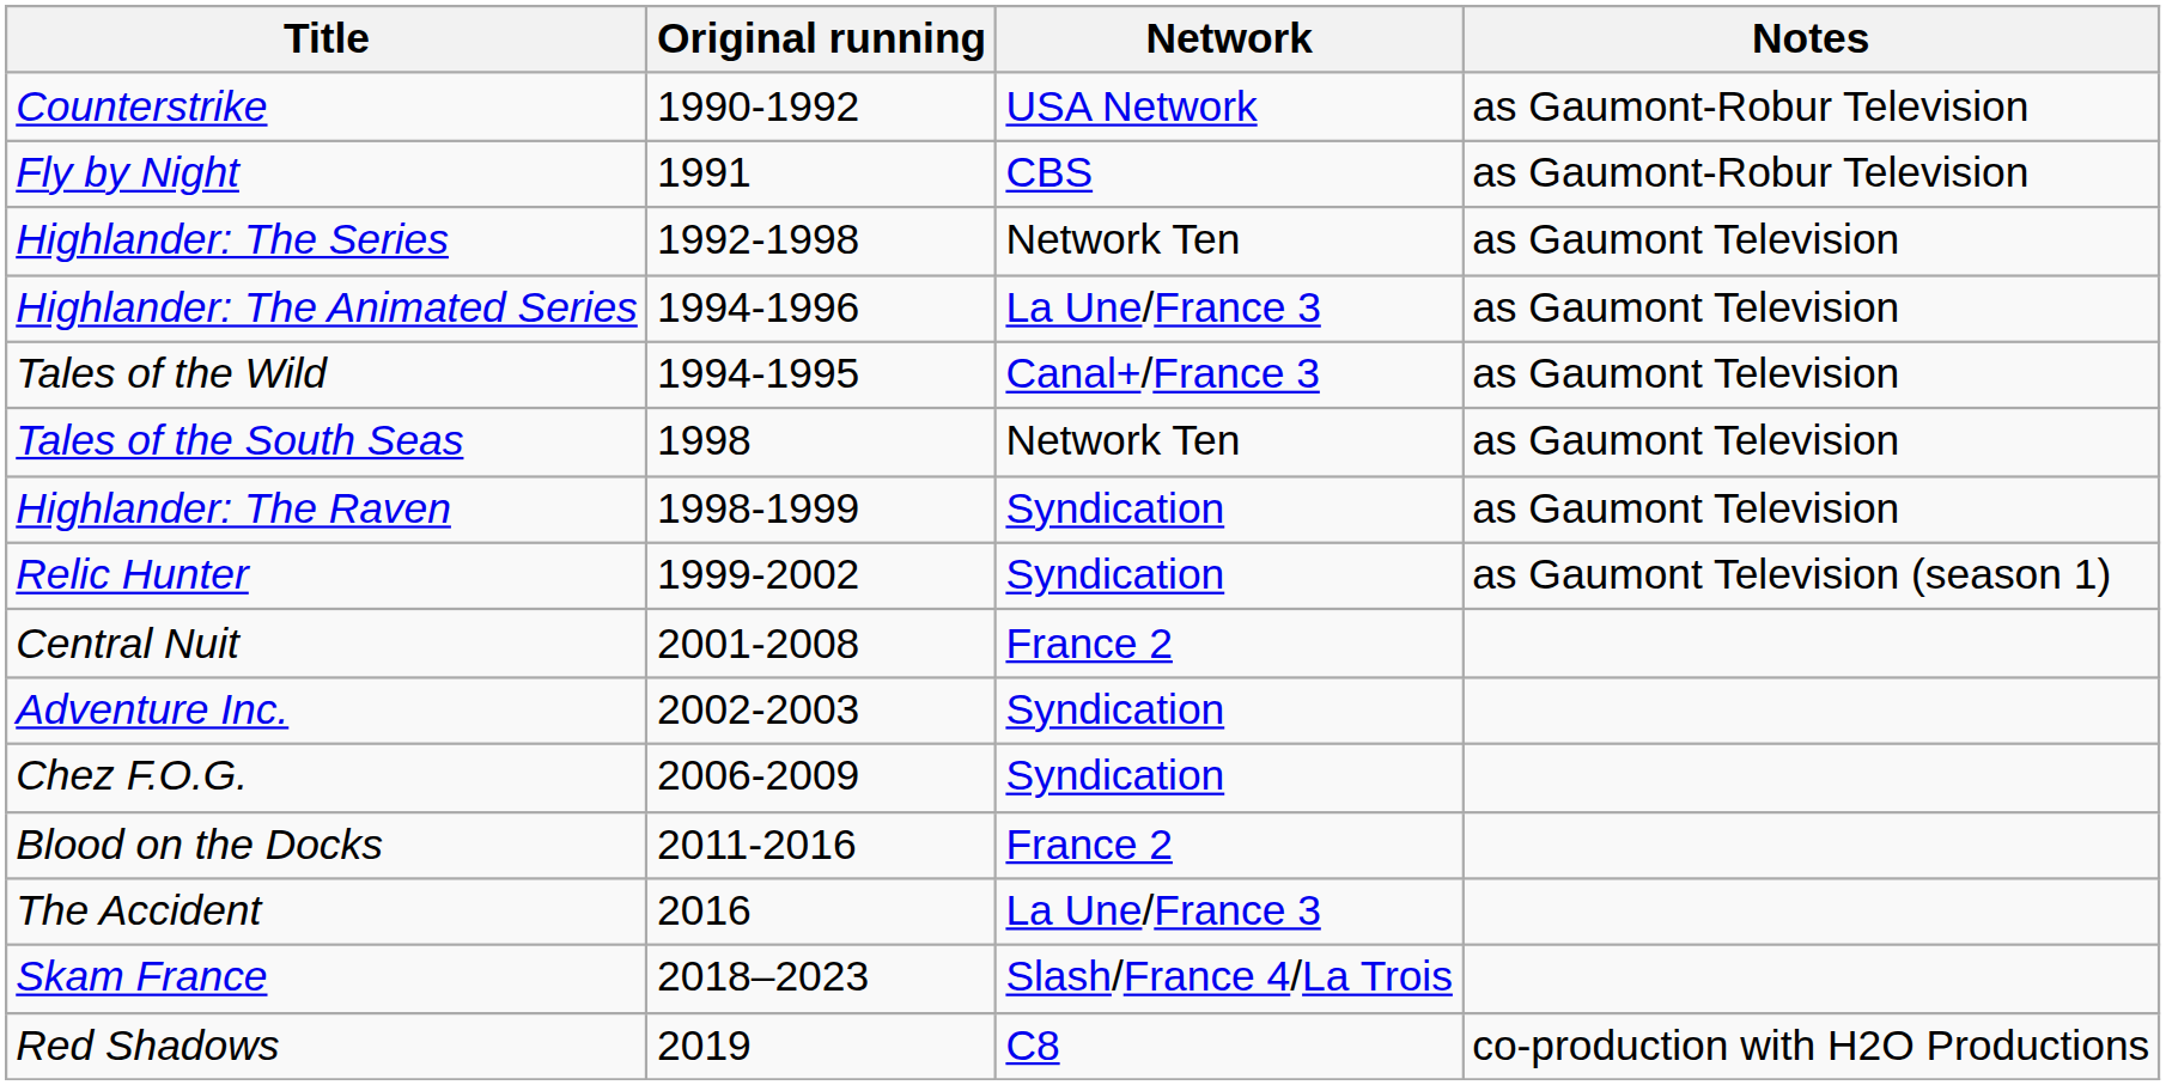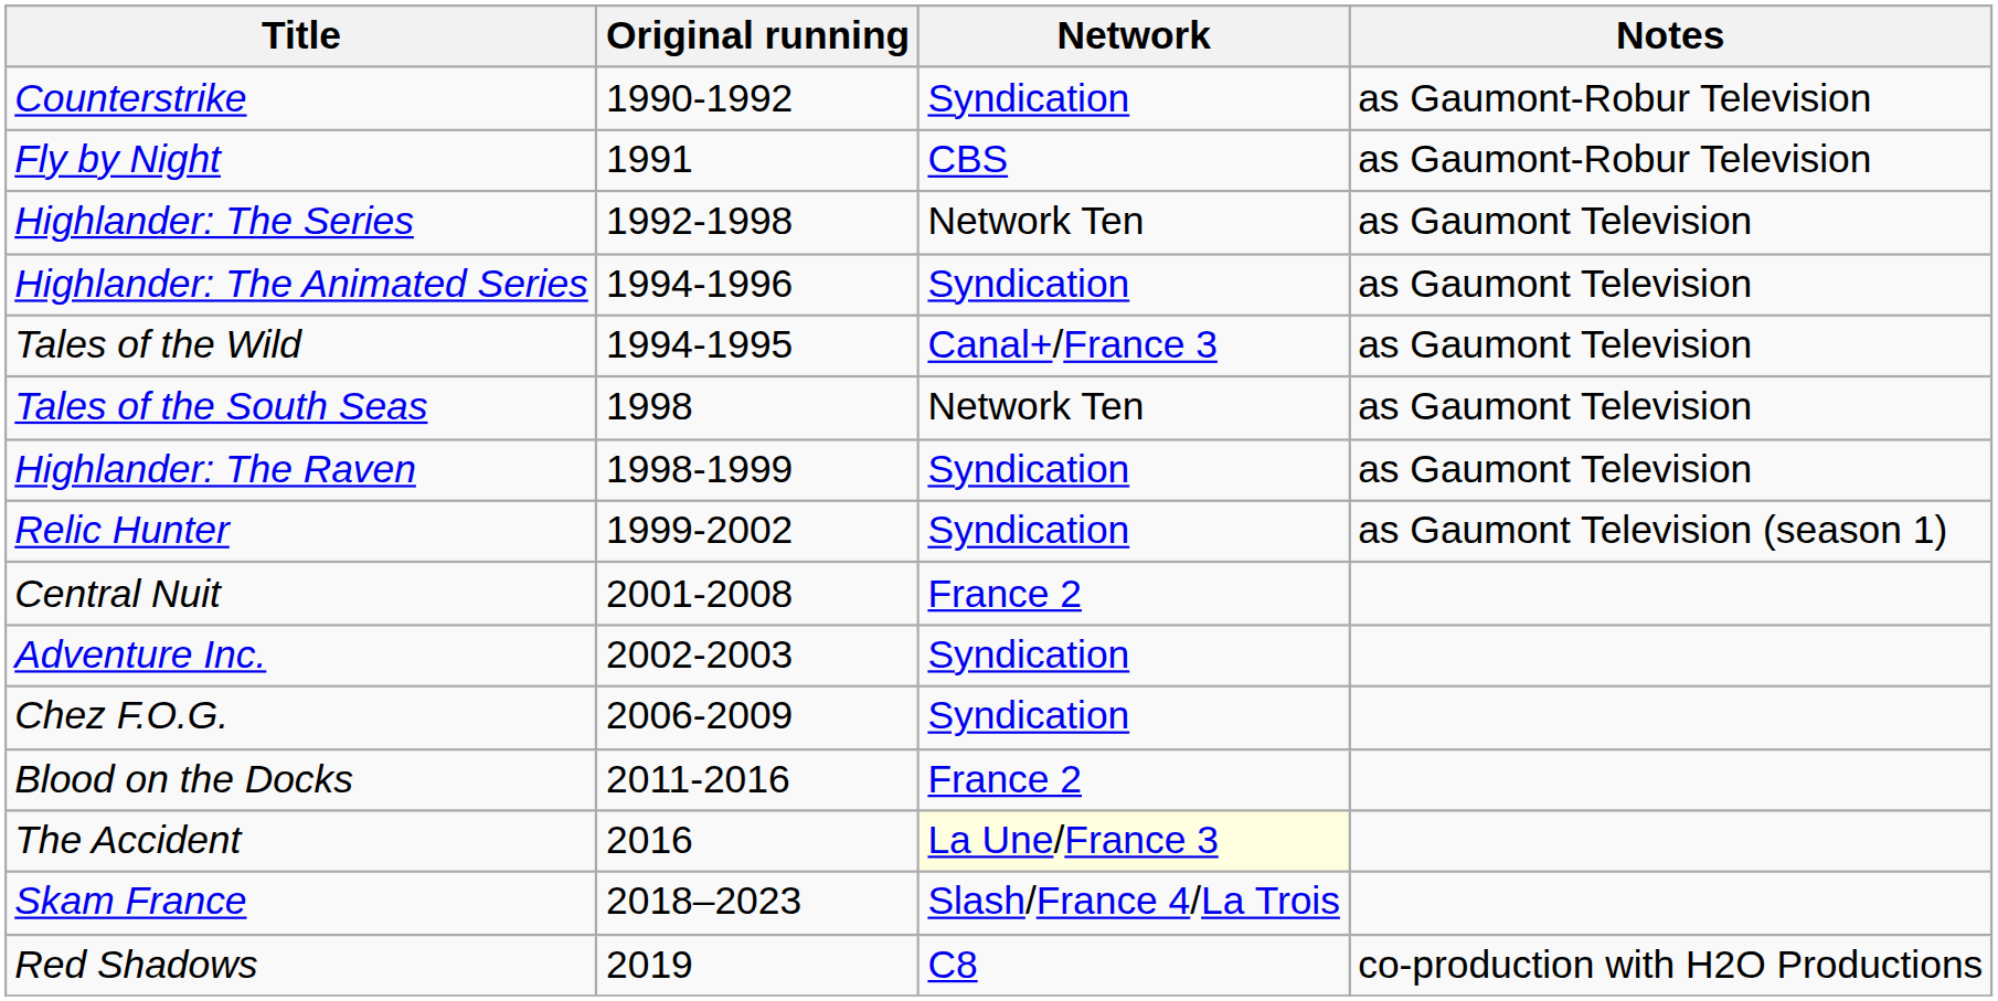 <table class="wikitable">
 <tr>
 <th>Title</th>
 <th>Original running</th>
 <th>Network</th>
 <th>Notes</th>
 </tr>
 <tr>
 <td><em><a href='#'>Counterstrike</a></em></td>
 <td>1990-1992</td>
-<td><a href='#'>USA Network</a></td>
+<td><a href='#'>Syndication</a></td>
 <td>as Gaumont-Robur Television</td>
 </tr>
 <tr>
 <td><em><a href='#'>Fly by Night</a></em></td>
 <td>1991</td>
 <td><a href='#'>CBS</a></td>
 <td>as Gaumont-Robur Television</td>
 </tr>
 <tr>
 <td><em><a href='#'>Highlander: The Series</a></em></td>
 <td>1992-1998</td>
 <td>Network Ten</td>
 <td>as Gaumont Television</td>
 </tr>
 <tr>
 <td><em><a href='#'>Highlander: The Animated Series</a></em></td>
 <td>1994-1996</td>
-<td><a href='#'>La Une</a>/<a href='#'>France 3</a></td>
+<td><a href='#'>Syndication</a></td>
 <td>as Gaumont Television</td>
 </tr>
 <tr>
 <td><em>Tales of the Wild</em></td>
 <td>1994-1995</td>
 <td><a href='#'>Canal+</a>/<a href='#'>France 3</a></td>
 <td>as Gaumont Television</td>
 </tr>
 <tr>
 <td><em><a href='#'>Tales of the South Seas</a></em></td>
 <td>1998</td>
 <td>Network Ten</td>
 <td>as Gaumont Television</td>
 </tr>
 <tr>
 <td><em><a href='#'>Highlander: The Raven</a></em></td>
 <td>1998-1999</td>
 <td><a href='#'>Syndication</a></td>
 <td>as Gaumont Television</td>
 </tr>
 <tr>
 <td><em><a href='#'>Relic Hunter</a></em></td>
 <td>1999-2002</td>
 <td><a href='#'>Syndication</a></td>
 <td>as Gaumont Television (season 1)</td>
 </tr>
 <tr>
 <td><em>Central Nuit</em></td>
 <td>2001-2008</td>
 <td><a href='#'>France 2</a></td>
 <td></td>
 </tr>
 <tr>
 <td><em><a href='#'>Adventure Inc.</a></em></td>
 <td>2002-2003</td>
 <td><a href='#'>Syndication</a></td>
 <td></td>
 </tr>
 <tr>
 <td><em>Chez F.O.G.</em></td>
 <td>2006-2009</td>
 <td><a href='#'>Syndication</a></td>
 <td></td>
 </tr>
 <tr>
 <td><em>Blood on the Docks</em></td>
 <td>2011-2016</td>
 <td><a href='#'>France 2</a></td>
 <td></td>
 </tr>
 <tr>
 <td><em>The Accident</em></td>
 <td>2016</td>
-<td><a href='#'>La Une</a>/<a href='#'>France 3</a></td>
+<td style="background: lightyellow;"><a href='#'>La Une</a>/<a href='#'>France 3</a></td>
 <td></td>
 </tr>
 <tr>
 <td><em><a href='#'>Skam France</a></em></td>
 <td>2018–2023</td>
 <td><a href='#'>Slash</a>/<a href='#'>France 4</a>/<a href='#'>La Trois</a></td>
 <td></td>
 </tr>
 <tr>
 <td><em>Red Shadows</em></td>
 <td>2019</td>
 <td><a href='#'>C8</a></td>
 <td>co-production with H2O Productions</td>
 </tr>
 </table>
